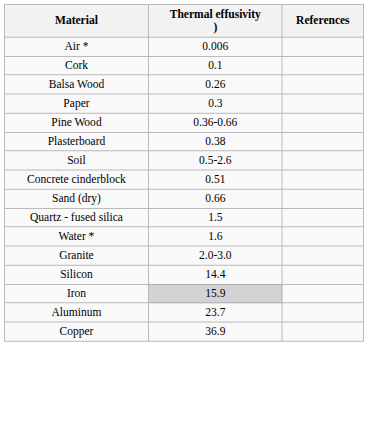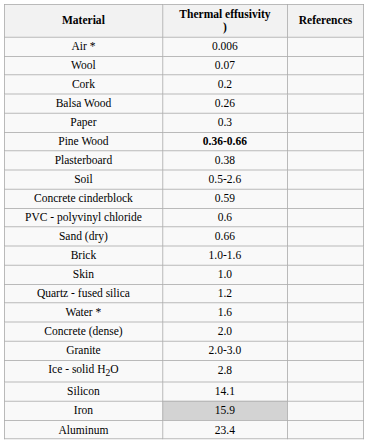 <table class="wikitable sortable" style="text-align:center; font-size:0.9em; width:450px;">
 <tr>
 <th scope="col">Material</th>
 <th scope="col">Thermal effusivity <br> )</th>
 <th scope="col" class="unsortable">References</th>
 </tr>
 <tr>
 <td>Air * </td>
 <td>0.006</td>
 <td></td>
 </tr>
 <tr>
+<td>Wool</td>
+<td>0.07</td>
+<td></td>
+</tr>
+<tr>
 <td>Cork</td>
-<td>0.1</td>
+<td>0.2</td>
 <td></td>
 </tr>
 <tr>
 <td>Balsa Wood</td>
 <td>0.26</td>
 <td></td>
 </tr>
 <tr>
 <td>Paper</td>
 <td>0.3</td>
 <td></td>
 </tr>
 <tr>
 <td>Pine Wood</td>
-<td>0.36-0.66</td>
+<td><strong>0.36-0.66</strong></td>
 <td></td>
 </tr>
 <tr>
 <td>Plasterboard</td>
 <td>0.38</td>
 <td></td>
 </tr>
 <tr>
 <td>Soil</td>
 <td>0.5-2.6</td>
 <td></td>
 </tr>
 <tr>
 <td>Concrete cinderblock</td>
-<td>0.51</td>
+<td>0.59</td>
+<td></td>
+</tr>
+<tr>
+<td>PVC - polyvinyl chloride</td>
+<td>0.6</td>
 <td></td>
 </tr>
 <tr>
 <td>Sand (dry)</td>
 <td>0.66</td>
 <td></td>
 </tr>
 <tr>
+<td>Brick</td>
+<td>1.0-1.6</td>
+<td></td>
+</tr>
+<tr>
+<td>Skin</td>
+<td>1.0</td>
+<td></td>
+</tr>
+<tr>
 <td>Quartz - fused silica</td>
-<td>1.5</td>
+<td>1.2</td>
 <td></td>
 </tr>
 <tr>
 <td>Water * </td>
 <td>1.6</td>
 <td></td>
 </tr>
 <tr>
+<td>Concrete (dense)</td>
+<td>2.0</td>
+<td></td>
+</tr>
+<tr>
 <td>Granite</td>
 <td>2.0-3.0</td>
 <td></td>
 </tr>
 <tr>
+<td>Ice - solid H<sub>2</sub>O</td>
+<td>2.8</td>
+<td></td>
+</tr>
+<tr>
 <td>Silicon</td>
-<td>14.4</td>
+<td>14.1</td>
 <td></td>
 </tr>
 <tr>
 <td>Iron</td>
 <td style="background: lightgrey;">15.9</td>
 <td></td>
 </tr>
 <tr>
 <td>Aluminum</td>
-<td>23.7</td>
-<td></td>
-</tr>
-<tr>
-<td>Copper</td>
-<td>36.9</td>
+<td>23.4</td>
 <td></td>
 </tr>
 </table>
